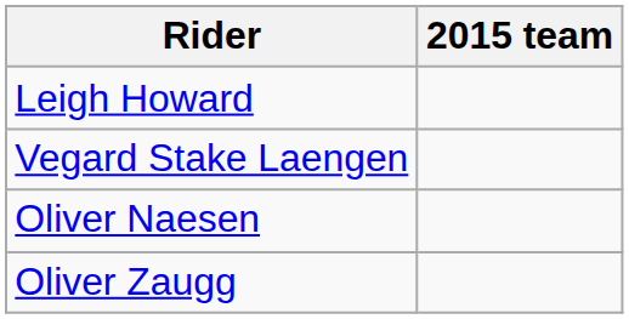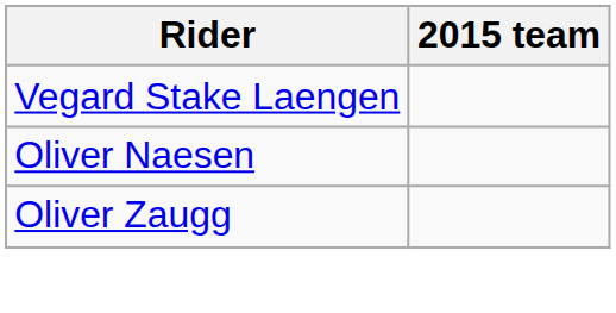 <table class="wikitable">
 <tr>
 <th>Rider</th>
 <th>2015 team</th>
-</tr>
-<tr>
-<td><a href='#'>Leigh Howard</a></td>
-<td></td>
 </tr>
 <tr>
 <td><a href='#'>Vegard Stake Laengen</a></td>
 <td></td>
 </tr>
 <tr>
 <td><a href='#'>Oliver Naesen</a></td>
 <td></td>
 </tr>
 <tr>
 <td><a href='#'>Oliver Zaugg</a></td>
 <td></td>
 </tr>
 </table>
